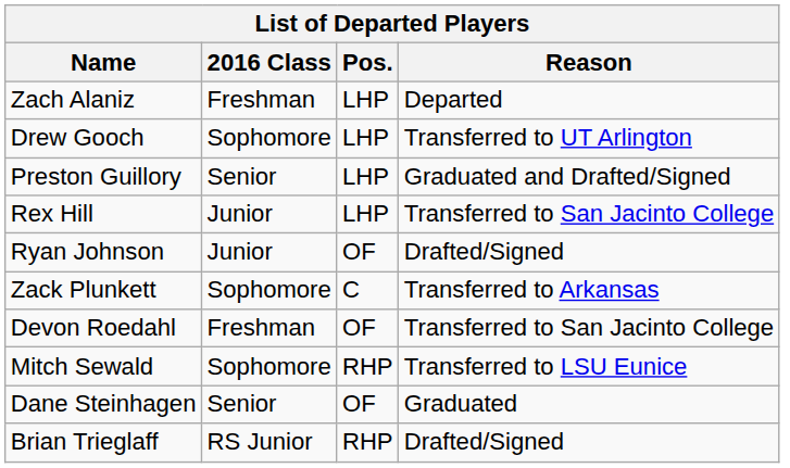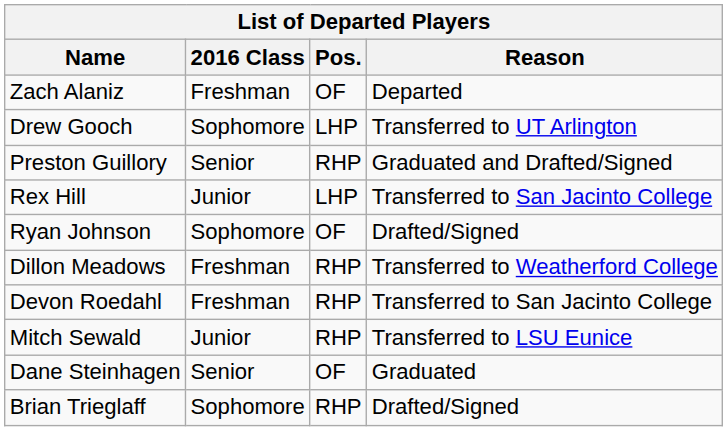 <table class="wikitable collapsible">
 <tr>
 <th colspan="4">List of Departed Players</th>
 </tr>
 <tr>
 <th>Name</th>
 <th>2016 Class</th>
 <th>Pos.</th>
 <th>Reason</th>
 </tr>
 <tr>
 <td>Zach Alaniz</td>
 <td>Freshman</td>
-<td>LHP</td>
+<td>OF</td>
 <td>Departed</td>
 </tr>
 <tr>
 <td>Drew Gooch</td>
 <td>Sophomore</td>
 <td>LHP</td>
 <td>Transferred to <a href='#'>UT Arlington</a></td>
 </tr>
 <tr>
 <td>Preston Guillory</td>
 <td>Senior</td>
-<td>LHP</td>
+<td>RHP</td>
 <td>Graduated and Drafted/Signed</td>
 </tr>
 <tr>
 <td>Rex Hill</td>
 <td>Junior</td>
 <td>LHP</td>
 <td>Transferred to <a href='#'>San Jacinto College</a></td>
 </tr>
 <tr>
 <td>Ryan Johnson</td>
-<td>Junior</td>
+<td>Sophomore</td>
 <td>OF</td>
 <td>Drafted/Signed</td>
 </tr>
 <tr>
-<td>Zack Plunkett</td>
-<td>Sophomore</td>
-<td>C</td>
-<td>Transferred to <a href='#'>Arkansas</a></td>
+<td>Dillon Meadows</td>
+<td>Freshman</td>
+<td>RHP</td>
+<td>Transferred to <a href='#'>Weatherford College</a></td>
 </tr>
 <tr>
 <td>Devon Roedahl</td>
 <td>Freshman</td>
-<td>OF</td>
+<td>RHP</td>
 <td>Transferred to San Jacinto College</td>
 </tr>
 <tr>
 <td>Mitch Sewald</td>
-<td>Sophomore</td>
+<td>Junior</td>
 <td>RHP</td>
 <td>Transferred to <a href='#'>LSU Eunice</a></td>
 </tr>
 <tr>
 <td>Dane Steinhagen</td>
 <td>Senior</td>
 <td>OF</td>
 <td>Graduated</td>
 </tr>
 <tr>
 <td>Brian Trieglaff</td>
-<td>RS Junior</td>
+<td>Sophomore</td>
 <td>RHP</td>
 <td>Drafted/Signed</td>
 </tr>
 </table>
